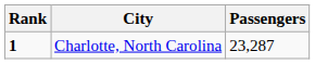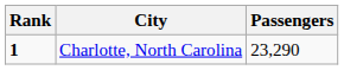 <table class="wikitable sortable" style="font-size: 95%" width= align=>
 <tr>
 <th>Rank</th>
 <th>City</th>
 <th>Passengers</th>
 </tr>
 <tr>
 <td><strong>1</strong></td>
 <td><a href='#'>Charlotte, North Carolina</a></td>
-<td>23,287</td>
+<td>23,290</td>
 </tr>
 </table>
